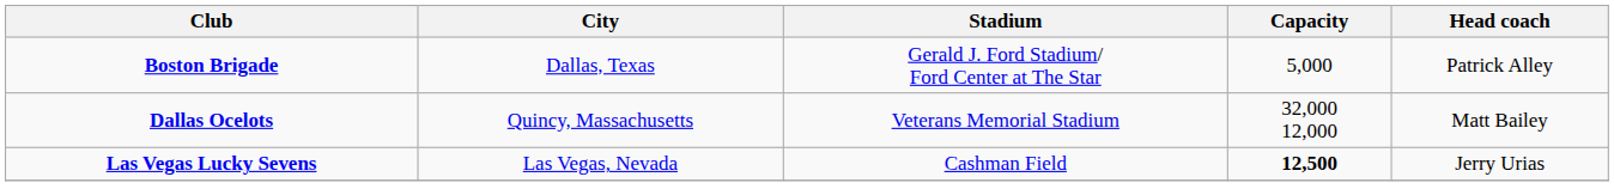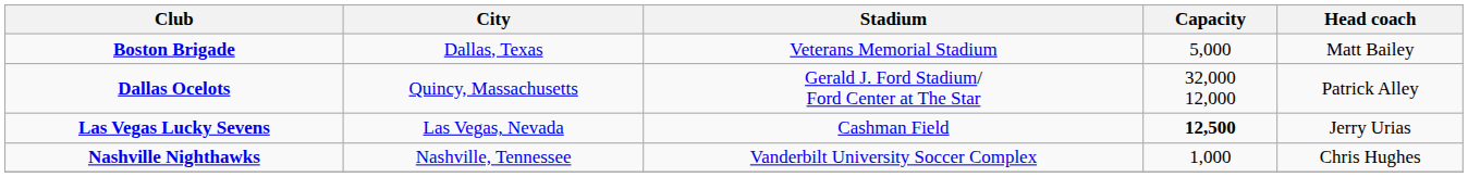 <table class="wikitable plainrowheaders" style="width:100%; font-size:100%;">
 <tr>
 <th scope="col">Club</th>
 <th scope="col">City</th>
 <th scope="col">Stadium</th>
 <th scope="col">Capacity</th>
 <th scope="col">Head coach</th>
 </tr>
 <tr>
 <td align=center><strong><a href='#'>Boston Brigade</a></strong></td>
 <td align=center><a href='#'>Dallas, Texas</a></td>
-<td align=center><a href='#'>Gerald J. Ford Stadium</a>/<br> <a href='#'>Ford Center at The Star</a></td>
+<td align=center><a href='#'>Veterans Memorial Stadium</a></td>
 <td align=center>5,000</td>
-<td align=center>Patrick Alley</td>
+<td align=center>Matt Bailey</td>
 </tr>
 <tr>
 <td align=center><strong><a href='#'>Dallas Ocelots</a></strong></td>
 <td align=center><a href='#'>Quincy, Massachusetts</a></td>
-<td align=center><a href='#'>Veterans Memorial Stadium</a></td>
+<td align=center><a href='#'>Gerald J. Ford Stadium</a>/<br> <a href='#'>Ford Center at The Star</a></td>
 <td align=center>32,000<br>12,000</td>
-<td align=center>Matt Bailey</td>
+<td align=center>Patrick Alley</td>
 </tr>
 <tr>
 <td align=center><strong><a href='#'>Las Vegas Lucky Sevens</a></strong></td>
 <td align=center><a href='#'>Las Vegas, Nevada</a></td>
 <td align=center><a href='#'>Cashman Field</a></td>
 <td align=center><strong>12,500</strong></td>
 <td align=center>Jerry Urias</td>
 </tr>
 <tr>
+<td align=center><strong><a href='#'>Nashville Nighthawks</a> </strong></td>
+<td align=center><a href='#'>Nashville, Tennessee</a></td>
+<td align=center><a href='#'>Vanderbilt University Soccer Complex</a></td>
+<td align=center>1,000</td>
+<td align=center>Chris Hughes</td>
+</tr>
+<tr>
 </tr>
 </table>
